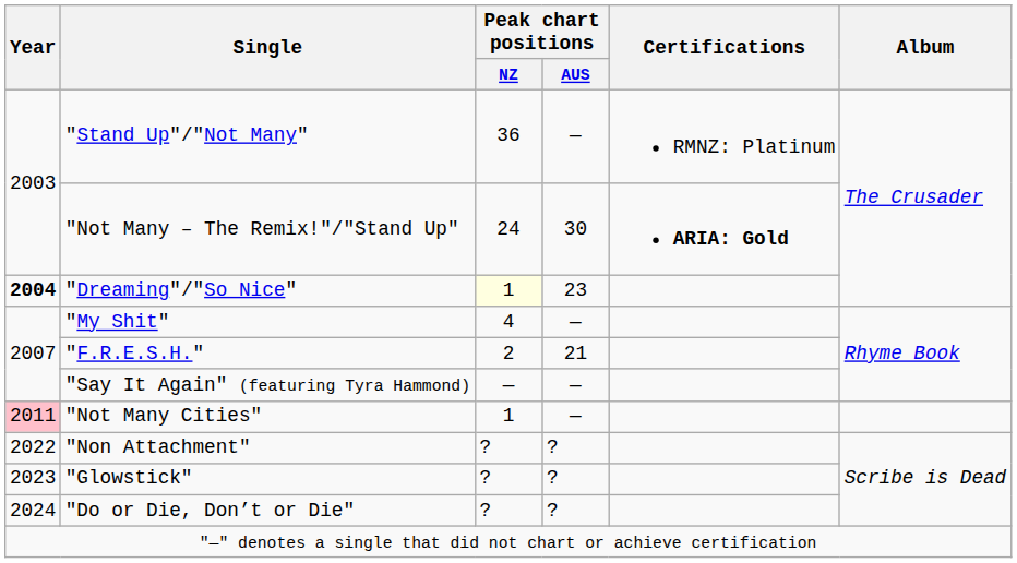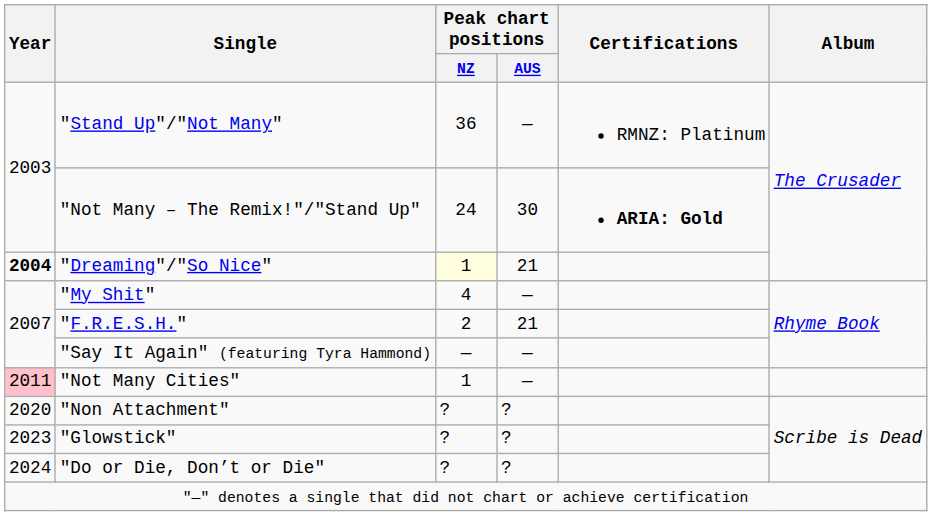 <table class="wikitable">
 <tr>
 <th rowspan="2">Year</th>
 <th rowspan="2">Single</th>
 <th colspan="2">Peak chart positions</th>
 <th rowspan="2">Certifications</th>
 <th rowspan="2">Album</th>
 </tr>
 <tr>
 <th style="width:3em" align="center"><small><a href='#'>NZ</a></small><br></th>
 <th style="width:3em" align="center"><small><a href='#'>AUS</a></small><br></th>
 </tr>
 <tr>
 <td rowspan="2">2003</td>
 <td align="left">"<a href='#'>Stand Up</a>"/"<a href='#'>Not Many</a>"</td>
 <td align="center">36</td>
 <td align="center">—</td>
 <td><br><ul><li>RMNZ: Platinum</li></ul></td>
 <td align="left" rowspan="3"><em><a href='#'>The Crusader</a></em></td>
 </tr>
 <tr>
 <td align="left">"Not Many – The Remix!"/"Stand Up"</td>
 <td align="center">24</td>
 <td align="center">30</td>
 <td><strong><br><ul><li>ARIA: Gold</li></ul></strong></td>
 </tr>
 <tr>
 <td><strong>2004</strong></td>
 <td align="left">"<a href='#'>Dreaming</a>"/"<a href='#'>So Nice</a>"</td>
 <td align="center" style="background: lightyellow;">1</td>
-<td align="center">23</td>
+<td align="center">21</td>
 <td></td>
 </tr>
 <tr>
 <td rowspan="3">2007</td>
 <td align="left">"<a href='#'>My Shit</a>"</td>
 <td align="center">4</td>
 <td align="center">—</td>
 <td></td>
 <td align="left" rowspan="3"><em><a href='#'>Rhyme Book</a></em></td>
 </tr>
 <tr>
 <td align="left">"<a href='#'>F.R.E.S.H.</a>"</td>
 <td align="center">2</td>
 <td align="center">21</td>
 <td></td>
 </tr>
 <tr>
 <td align="left">"Say It Again" <small>(featuring Tyra Hammond)</small></td>
 <td align="center">—</td>
 <td align="center">—</td>
 <td></td>
 </tr>
 <tr>
 <td style="background: pink;">2011</td>
 <td align="left">"Not Many Cities"</td>
 <td align="center">1</td>
 <td align="center">—</td>
 <td></td>
 <td></td>
 </tr>
 <tr>
-<td>2022</td>
+<td>2020</td>
 <td>"Non Attachment"</td>
 <td>?</td>
 <td>?</td>
 <td></td>
 <td rowspan="3"><em>Scribe is Dead</em></td>
 </tr>
 <tr>
 <td>2023</td>
 <td>"Glowstick"</td>
 <td>?</td>
 <td>?</td>
 <td></td>
 </tr>
 <tr>
 <td>2024</td>
 <td>"Do or Die, Don’t or Die"</td>
 <td>?</td>
 <td>?</td>
 <td></td>
 </tr>
 <tr>
 <td align="center" colspan="15"><small>"—" denotes a single that did not chart or achieve certification</small></td>
 </tr>
 </table>
